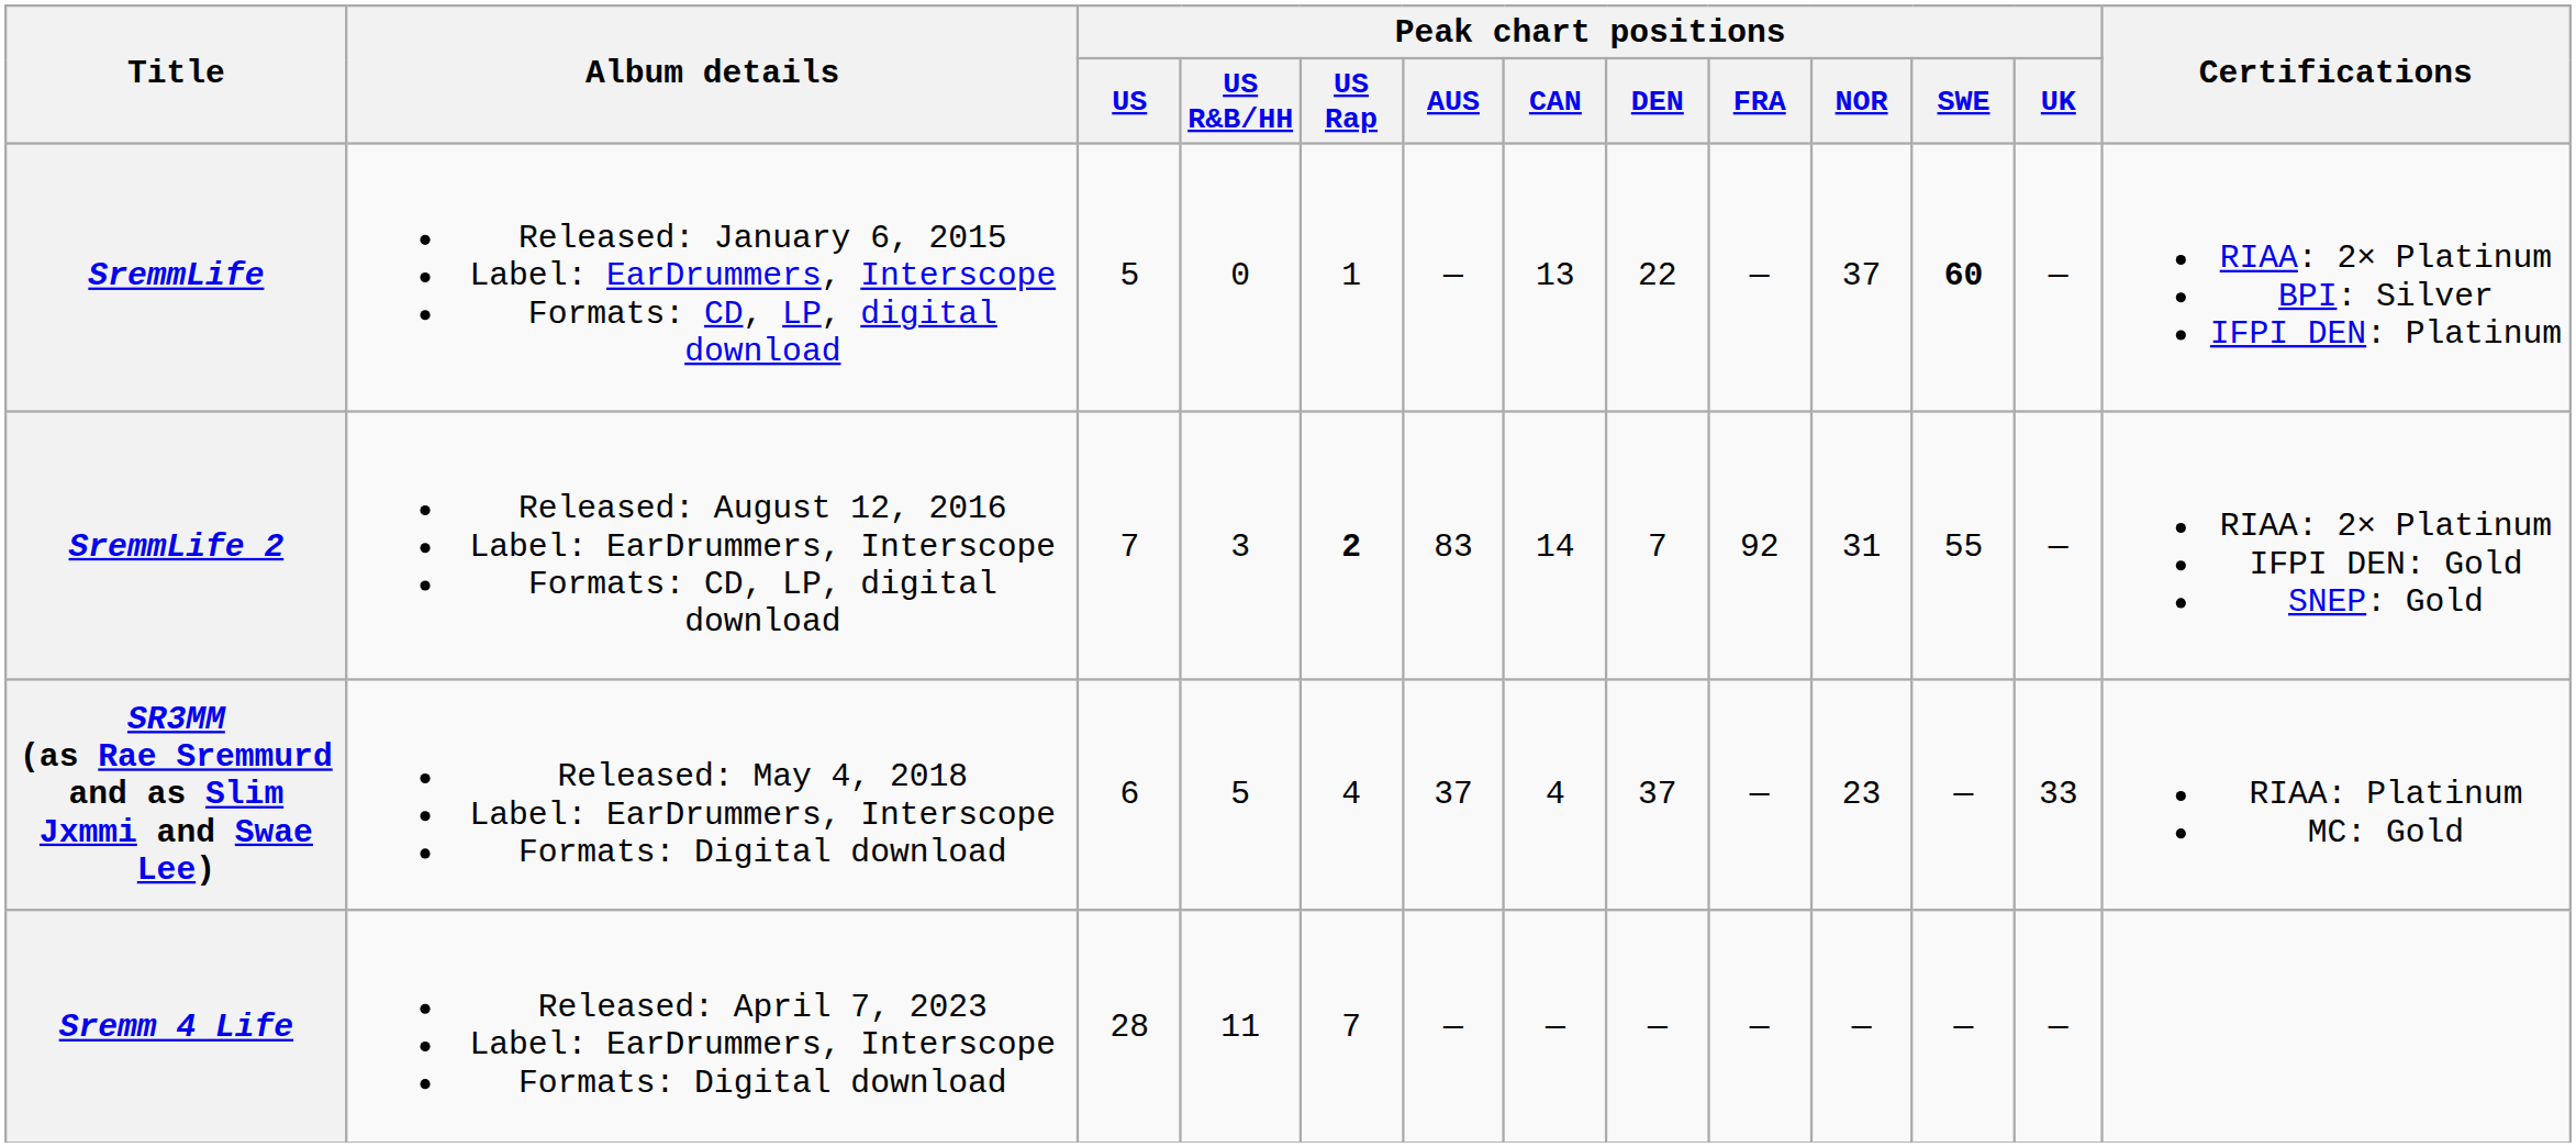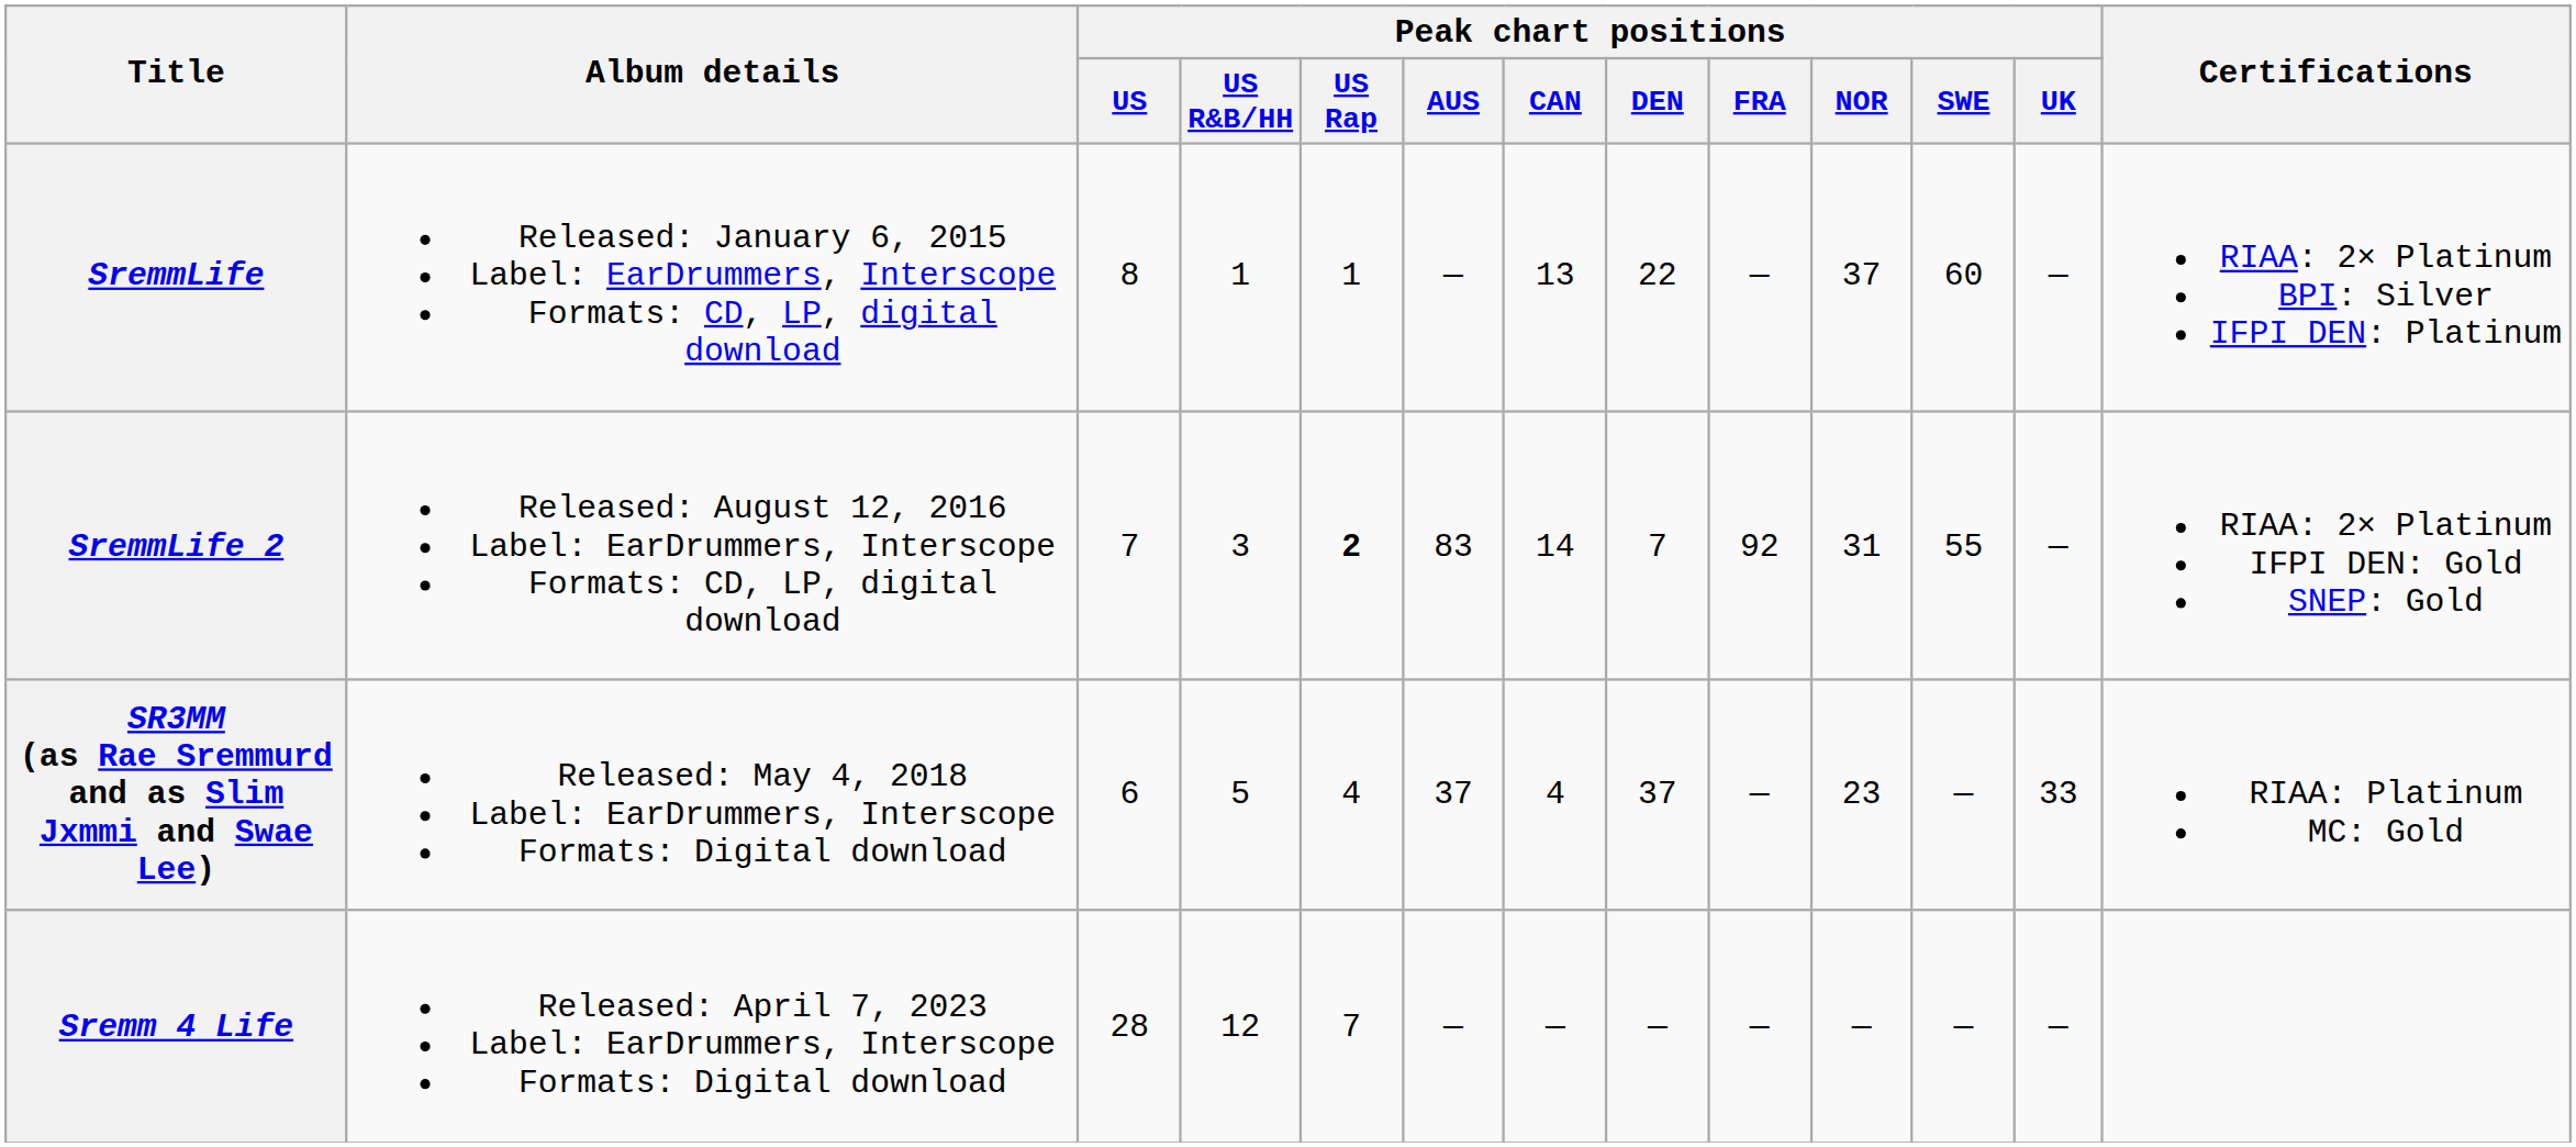 <table class="wikitable plainrowheaders" style="text-align:center;">
 <tr>
 <th scope="col" rowspan="2" style="width:10em;">Title</th>
 <th scope="col" rowspan="2" style="width:22em;">Album details</th>
 <th scope="col" colspan="10">Peak chart positions</th>
 <th scope="col" rowspan="2">Certifications</th>
 </tr>
 <tr>
 <th scope="col" style="width:3em;font-size:90%;"><a href='#'>US</a><br></th>
 <th scope="col" style="width:3em;font-size:90%;"><a href='#'>US<br>R&B/HH</a><br></th>
 <th scope="col" style="width:3em;font-size:90%;"><a href='#'>US<br>Rap</a><br></th>
 <th scope="col" style="width:3em;font-size:90%;"><a href='#'>AUS</a><br></th>
 <th scope="col" style="width:3em;font-size:90%;"><a href='#'>CAN</a><br></th>
 <th scope="col" style="width:3em;font-size:90%;"><a href='#'>DEN</a><br></th>
 <th scope="col" style="width:3em;font-size:90%;"><a href='#'>FRA</a><br></th>
 <th scope="col" style="width:3em;font-size:90%;"><a href='#'>NOR</a><br></th>
 <th scope="col" style="width:3em;font-size:90%;"><a href='#'>SWE</a><br></th>
 <th scope="col" style="width:2.5em;font-size:90%;"><a href='#'>UK</a><br></th>
 </tr>
 <tr>
 <th scope="row"><em><a href='#'>SremmLife</a></em></th>
 <td><br><ul><li>Released: January 6, 2015 </li><li>Label: <a href='#'>EarDrummers</a>, <a href='#'>Interscope</a></li><li>Formats: <a href='#'>CD</a>, <a href='#'>LP</a>, <a href='#'>digital download</a></li></ul></td>
-<td>5</td>
-<td>0</td>
+<td>8</td>
+<td>1</td>
 <td>1</td>
 <td>—</td>
 <td>13</td>
 <td>22</td>
 <td>—</td>
 <td>37</td>
-<td><strong>60</strong></td>
+<td>60</td>
 <td>—</td>
 <td><br><ul><li><a href='#'>RIAA</a>: 2× Platinum</li><li><a href='#'>BPI</a>: Silver</li><li><a href='#'>IFPI DEN</a>: Platinum</li></ul></td>
 </tr>
 <tr>
 <th scope="row"><em><a href='#'>SremmLife 2</a></em></th>
 <td><br><ul><li>Released: August 12, 2016</li><li>Label: EarDrummers, Interscope</li><li>Formats: CD, LP, digital download</li></ul></td>
 <td>7</td>
 <td>3</td>
 <td><strong>2</strong></td>
 <td>83</td>
 <td>14</td>
 <td>7</td>
 <td>92</td>
 <td>31</td>
 <td>55</td>
 <td>—</td>
 <td><br><ul><li>RIAA: 2× Platinum</li><li>IFPI DEN: Gold</li><li><a href='#'>SNEP</a>: Gold</li></ul></td>
 </tr>
 <tr>
 <th scope="row"><em><a href='#'>SR3MM</a></em><br><span>(as <a href='#'>Rae Sremmurd</a> and as <a href='#'>Slim Jxmmi</a> and <a href='#'>Swae Lee</a>)</span></th>
 <td><br><ul><li>Released: May 4, 2018</li><li>Label: EarDrummers, Interscope</li><li>Formats: Digital download</li></ul></td>
 <td>6</td>
 <td>5</td>
 <td>4</td>
 <td>37</td>
 <td>4</td>
 <td>37</td>
 <td>—</td>
 <td>23</td>
 <td>—</td>
 <td>33</td>
 <td><br><ul><li>RIAA: Platinum</li><li>MC: Gold</li></ul></td>
 </tr>
 <tr>
 <th scope="row"><em><a href='#'>Sremm 4 Life</a></em></th>
 <td><br><ul><li>Released: April 7, 2023</li><li>Label: EarDrummers, Interscope</li><li>Formats: Digital download</li></ul></td>
 <td>28</td>
-<td>11</td>
+<td>12</td>
 <td>7</td>
 <td>—</td>
 <td>—</td>
 <td>—</td>
 <td>—</td>
 <td>—</td>
 <td>—</td>
 <td>—</td>
 <td></td>
 </tr>
 </table>
